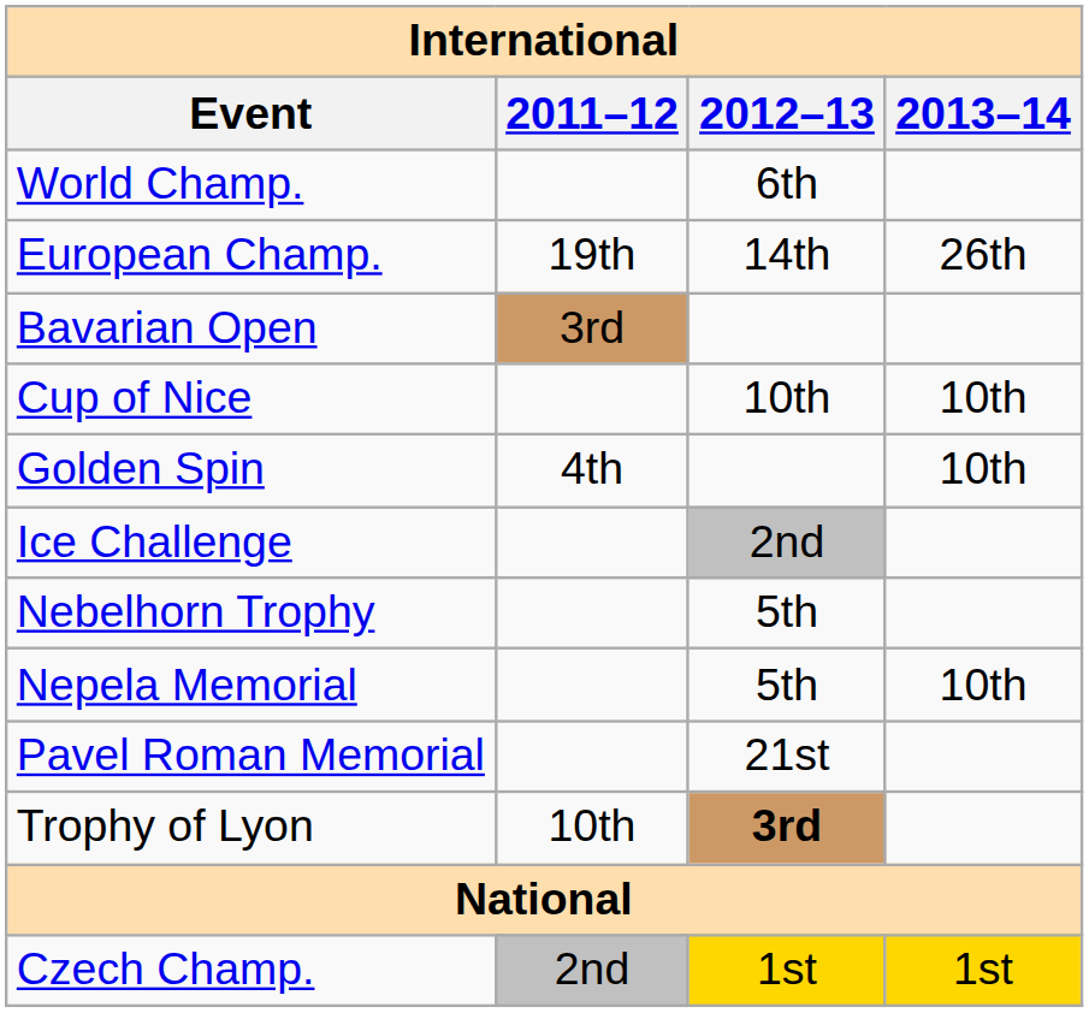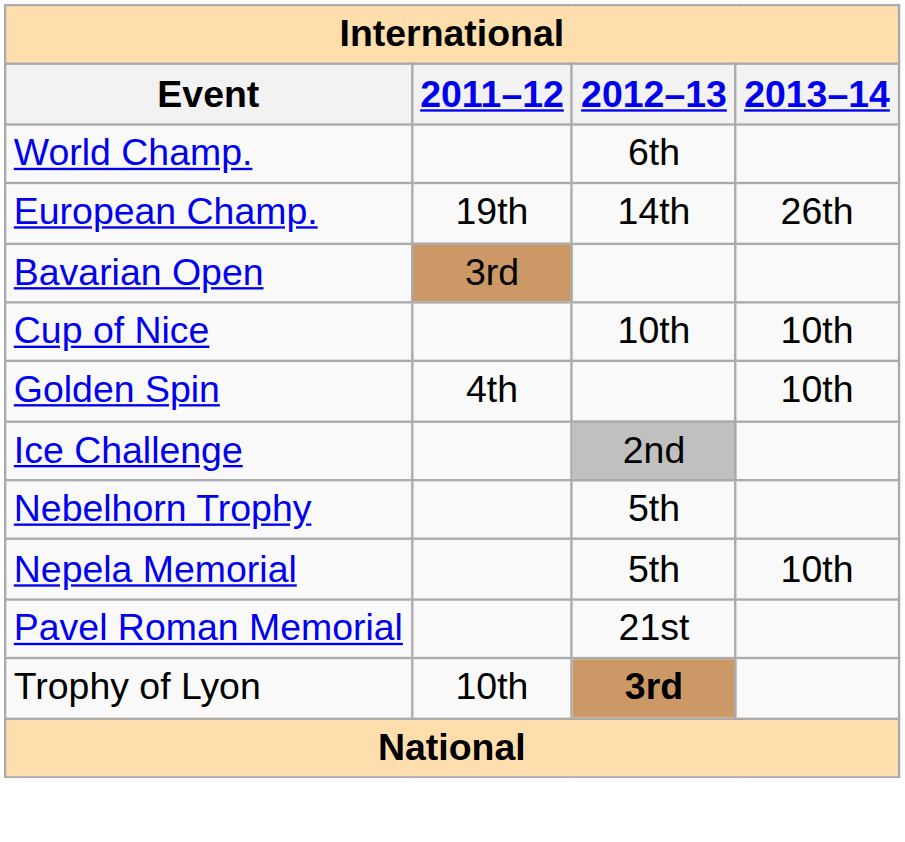 <table class="wikitable" style="text-align:center">
 <tr>
 <th style="background-color: #ffdead; " colspan=4 align=center>International</th>
 </tr>
 <tr>
 <th>Event</th>
 <th><a href='#'>2011–12</a></th>
 <th><a href='#'>2012–13</a></th>
 <th><a href='#'>2013–14</a></th>
 </tr>
 <tr>
 <td align=left><a href='#'>World Champ.</a></td>
 <td></td>
 <td>6th</td>
 <td></td>
 </tr>
 <tr>
 <td align=left><a href='#'>European Champ.</a></td>
 <td>19th</td>
 <td>14th</td>
 <td>26th</td>
 </tr>
 <tr>
 <td align=left><a href='#'>Bavarian Open</a></td>
 <td bgcolor=cc9966>3rd</td>
 <td></td>
 <td></td>
 </tr>
 <tr>
 <td align=left><a href='#'>Cup of Nice</a></td>
 <td></td>
 <td>10th</td>
 <td>10th</td>
 </tr>
 <tr>
 <td align=left><a href='#'>Golden Spin</a></td>
 <td>4th</td>
 <td></td>
 <td>10th</td>
 </tr>
 <tr>
 <td align=left><a href='#'>Ice Challenge</a></td>
 <td></td>
 <td bgcolor=silver>2nd</td>
 <td></td>
 </tr>
 <tr>
 <td align=left><a href='#'>Nebelhorn Trophy</a></td>
 <td></td>
 <td>5th</td>
 <td></td>
 </tr>
 <tr>
 <td align=left><a href='#'>Nepela Memorial</a></td>
 <td></td>
 <td>5th</td>
 <td>10th</td>
 </tr>
 <tr>
 <td align=left><a href='#'>Pavel Roman Memorial</a></td>
 <td></td>
 <td>21st</td>
 <td></td>
 </tr>
 <tr>
 <td align=left>Trophy of Lyon</td>
 <td>10th</td>
 <td bgcolor=cc9966><strong>3rd</strong></td>
 <td></td>
 </tr>
 <tr>
 <th style="background-color: #ffdead; " colspan=4 align=center>National</th>
 </tr>
-<tr>
-<td align=left><a href='#'>Czech Champ.</a></td>
-<td bgcolor=silver>2nd</td>
-<td bgcolor=gold>1st</td>
-<td bgcolor=gold>1st</td>
-</tr>
 </table>
